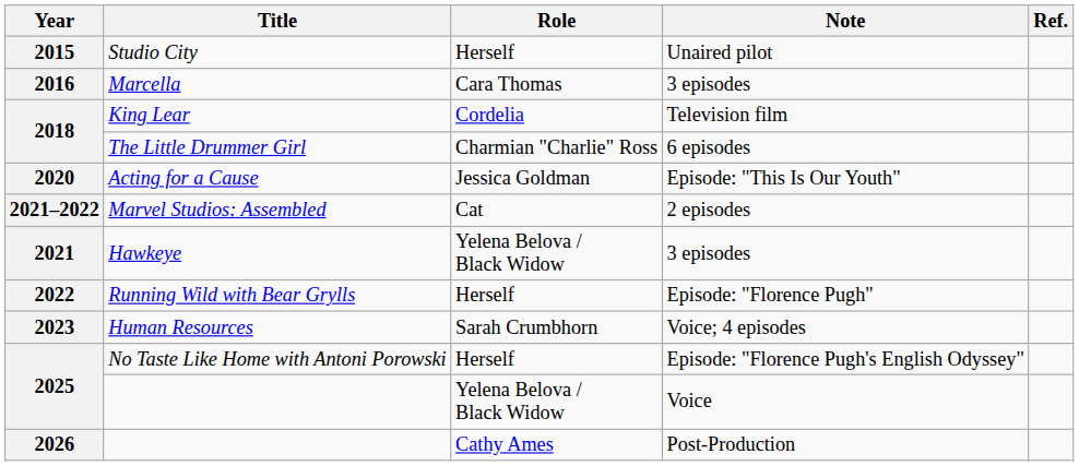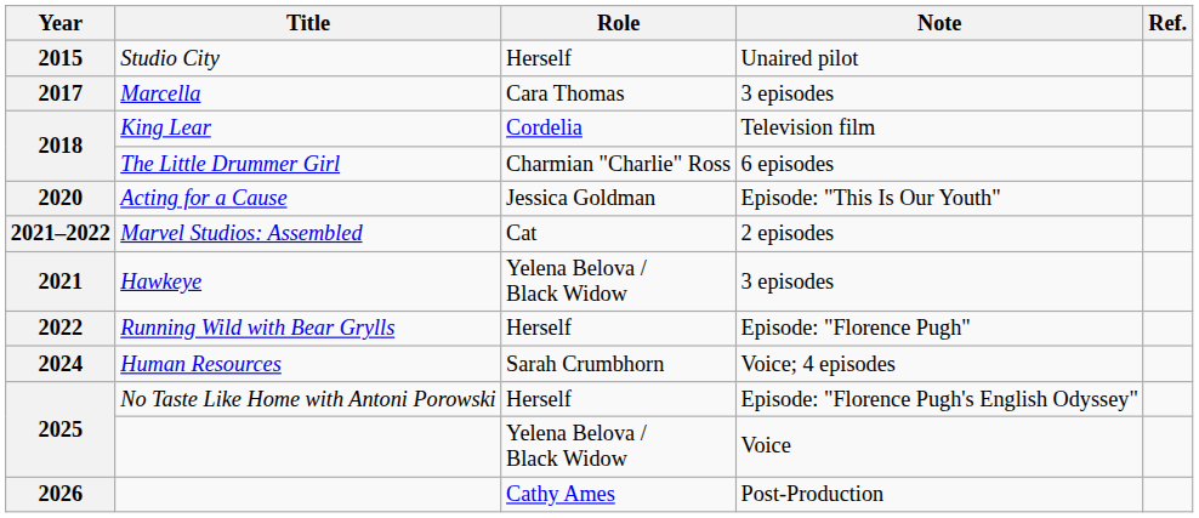 <table class="wikitable plainrowheaders sortable">
 <tr>
 <th scope="col">Year</th>
 <th scope="col">Title</th>
 <th scope="col">Role</th>
 <th scope="col">Note</th>
 <th scope="col" class="unsortable">Ref.</th>
 </tr>
 <tr>
 <th scope="row">2015</th>
 <td><em>Studio City</em></td>
 <td>Herself</td>
 <td>Unaired pilot</td>
 <td></td>
 </tr>
 <tr>
-<th scope="row">2016</th>
+<th scope="row">2017</th>
 <td><em><a href='#'>Marcella</a></em></td>
 <td>Cara Thomas</td>
 <td>3 episodes</td>
 <td></td>
 </tr>
 <tr>
 <th rowspan="2" scope="row">2018</th>
 <td><em><a href='#'>King Lear</a></em></td>
 <td><a href='#'>Cordelia</a></td>
 <td>Television film</td>
 <td></td>
 </tr>
 <tr>
 <td><em><a href='#'>The Little Drummer Girl</a></em></td>
 <td>Charmian "Charlie" Ross</td>
 <td>6 episodes</td>
 <td></td>
 </tr>
 <tr>
 <th scope="row">2020</th>
 <td><em><a href='#'>Acting for a Cause</a></em></td>
 <td>Jessica Goldman</td>
 <td>Episode: "This Is Our Youth"</td>
 <td></td>
 </tr>
 <tr>
 <th scope="row">2021–2022</th>
 <td><em><a href='#'>Marvel Studios: Assembled</a></em></td>
 <td>Cat</td>
 <td>2 episodes</td>
 <td></td>
 </tr>
 <tr>
 <th scope="row">2021</th>
 <td><em><a href='#'>Hawkeye</a></em></td>
 <td>Yelena Belova / <br>Black Widow</td>
 <td>3 episodes</td>
 <td></td>
 </tr>
 <tr>
 <th scope="row">2022</th>
 <td><em><a href='#'>Running Wild with Bear Grylls</a></em></td>
 <td>Herself</td>
 <td>Episode: "Florence Pugh"</td>
 <td></td>
 </tr>
 <tr>
-<th scope="row">2023</th>
+<th scope="row">2024</th>
 <td><em><a href='#'>Human Resources</a></em></td>
 <td>Sarah Crumbhorn</td>
 <td>Voice; 4 episodes</td>
 <td></td>
 </tr>
 <tr>
 <th rowspan="2" scope="row">2025</th>
 <td><em>No Taste Like Home with Antoni Porowski</em></td>
 <td>Herself</td>
 <td>Episode: "Florence Pugh's English Odyssey"</td>
 <td></td>
 </tr>
 <tr>
 <td></td>
 <td>Yelena Belova / <br>Black Widow</td>
 <td>Voice</td>
 <td></td>
 </tr>
 <tr>
 <th scope="row">2026</th>
 <td></td>
 <td><a href='#'>Cathy Ames</a></td>
 <td>Post-Production</td>
 <td></td>
 </tr>
 </table>
